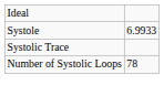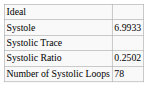 <table class="wikitable">
 <tr>
 <td>Ideal</td>
 <td></td>
 </tr>
 <tr>
 <td>Systole</td>
 <td>6.9933</td>
 </tr>
 <tr>
 <td>Systolic Trace</td>
 <td></td>
 </tr>
 <tr>
+<td>Systolic Ratio</td>
+<td>0.2502</td>
+</tr>
+<tr>
 <td>Number of Systolic Loops</td>
 <td>78</td>
 </tr>
 </table>
